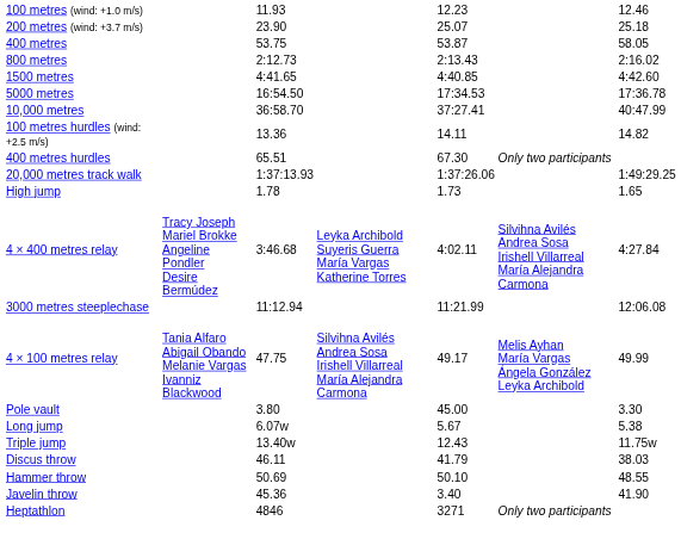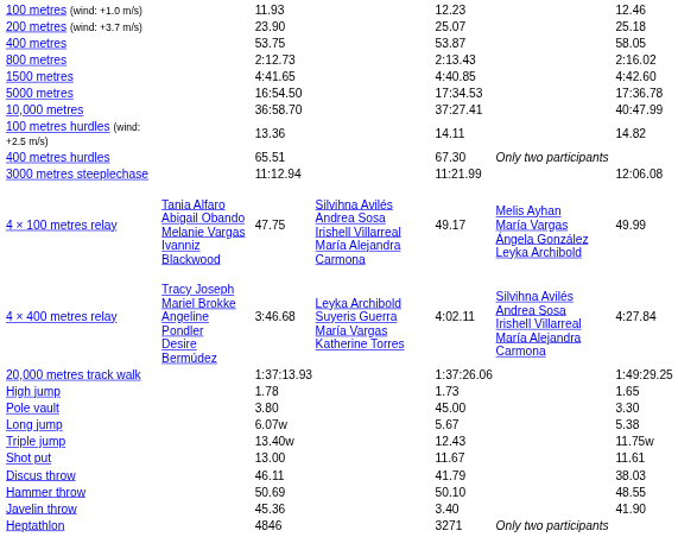 <table>
 <tr>
 <td><a href='#'>100 metres</a> <small>(wind: +1.0 m/s)</small></td>
 <td align=left></td>
 <td>11.93</td>
 <td align=left></td>
 <td>12.23</td>
 <td align=left></td>
 <td>12.46</td>
 </tr>
 <tr>
 <td><a href='#'>200 metres</a> <small>(wind: +3.7 m/s)</small></td>
 <td align=left></td>
 <td>23.90</td>
 <td align=left></td>
 <td>25.07</td>
 <td align=left></td>
 <td>25.18</td>
 </tr>
 <tr>
 <td><a href='#'>400 metres</a></td>
 <td align=left></td>
 <td>53.75</td>
 <td align=left></td>
 <td>53.87</td>
 <td align=left></td>
 <td>58.05</td>
 </tr>
 <tr>
 <td><a href='#'>800 metres</a></td>
 <td align=left></td>
 <td>2:12.73</td>
 <td align=left></td>
 <td>2:13.43</td>
 <td align=left></td>
 <td>2:16.02</td>
 </tr>
 <tr>
 <td><a href='#'>1500 metres</a></td>
 <td align=left></td>
 <td>4:41.65</td>
 <td align=left></td>
 <td>4:40.85</td>
 <td align=left></td>
 <td>4:42.60</td>
 </tr>
 <tr>
 <td><a href='#'>5000 metres</a></td>
 <td align=left></td>
 <td>16:54.50 </td>
 <td align=left></td>
 <td>17:34.53</td>
 <td align=left></td>
 <td>17:36.78</td>
 </tr>
 <tr>
 <td><a href='#'>10,000 metres</a></td>
 <td align=left></td>
 <td>36:58.70</td>
 <td align=left></td>
 <td>37:27.41</td>
 <td align=left></td>
 <td>40:47.99</td>
 </tr>
 <tr>
 <td><a href='#'>100 metres hurdles</a> <small>(wind: +2.5 m/s)</small></td>
 <td align=left></td>
 <td>13.36</td>
 <td align=left></td>
 <td>14.11</td>
 <td align=left></td>
 <td>14.82</td>
 </tr>
 <tr>
 <td><a href='#'>400 metres hurdles</a></td>
 <td align=left></td>
 <td>65.51</td>
 <td align=left></td>
 <td>67.30</td>
 <td align=left colspan=2><em>Only two participants</em></td>
 </tr>
 <tr>
+<td><a href='#'>3000 metres steeplechase</a></td>
+<td align=left></td>
+<td>11:12.94</td>
+<td align=left></td>
+<td>11:21.99</td>
+<td align=left></td>
+<td>12:06.08</td>
+</tr>
+<tr>
+<td><a href='#'>4 × 100 metres relay</a></td>
+<td> <br> <a href='#'>Tania Alfaro</a><br><a href='#'>Abigail Obando</a><br><a href='#'>Melanie Vargas</a><br><a href='#'>Ivanniz Blackwood</a></td>
+<td>47.75</td>
+<td> <br> <a href='#'>Silvihna Avilés</a><br><a href='#'>Andrea Sosa</a><br><a href='#'>Irishell Villarreal</a><br><a href='#'>María Alejandra Carmona</a></td>
+<td>49.17</td>
+<td> <br> <a href='#'>Melis Ayhan</a><br><a href='#'>María Vargas</a><br><a href='#'>Ángela González</a><br><a href='#'>Leyka Archibold</a></td>
+<td>49.99</td>
+</tr>
+<tr>
+<td><a href='#'>4 × 400 metres relay</a></td>
+<td> <br> <a href='#'>Tracy Joseph</a><br><a href='#'>Mariel Brokke</a><br><a href='#'>Angeline Pondler</a><br><a href='#'>Desire Bermúdez</a></td>
+<td>3:46.68</td>
+<td> <br> <a href='#'>Leyka Archibold</a><br><a href='#'>Suyeris Guerra</a><br><a href='#'>María Vargas</a><br><a href='#'>Katherine Torres</a></td>
+<td>4:02.11</td>
+<td> <br> <a href='#'>Silvihna Avilés</a><br><a href='#'>Andrea Sosa</a><br><a href='#'>Irishell Villarreal</a><br><a href='#'>María Alejandra Carmona</a></td>
+<td>4:27.84</td>
+</tr>
+<tr>
 <td><a href='#'>20,000 metres track walk</a></td>
 <td align=left></td>
 <td>1:37:13.93</td>
 <td align=left></td>
 <td>1:37:26.06</td>
 <td align=left></td>
 <td>1:49:29.25</td>
 </tr>
 <tr>
 <td><a href='#'>High jump</a></td>
 <td align=left></td>
 <td>1.78 </td>
 <td align=left></td>
 <td>1.73</td>
 <td align=left></td>
 <td>1.65</td>
-</tr>
-<tr>
-<td><a href='#'>4 × 400 metres relay</a></td>
-<td> <br> <a href='#'>Tracy Joseph</a><br><a href='#'>Mariel Brokke</a><br><a href='#'>Angeline Pondler</a><br><a href='#'>Desire Bermúdez</a></td>
-<td>3:46.68</td>
-<td> <br> <a href='#'>Leyka Archibold</a><br><a href='#'>Suyeris Guerra</a><br><a href='#'>María Vargas</a><br><a href='#'>Katherine Torres</a></td>
-<td>4:02.11</td>
-<td> <br> <a href='#'>Silvihna Avilés</a><br><a href='#'>Andrea Sosa</a><br><a href='#'>Irishell Villarreal</a><br><a href='#'>María Alejandra Carmona</a></td>
-<td>4:27.84</td>
-</tr>
-<tr>
-<td><a href='#'>3000 metres steeplechase</a></td>
-<td align=left></td>
-<td>11:12.94</td>
-<td align=left></td>
-<td>11:21.99</td>
-<td align=left></td>
-<td>12:06.08</td>
-</tr>
-<tr>
-<td><a href='#'>4 × 100 metres relay</a></td>
-<td> <br> <a href='#'>Tania Alfaro</a><br><a href='#'>Abigail Obando</a><br><a href='#'>Melanie Vargas</a><br><a href='#'>Ivanniz Blackwood</a></td>
-<td>47.75</td>
-<td> <br> <a href='#'>Silvihna Avilés</a><br><a href='#'>Andrea Sosa</a><br><a href='#'>Irishell Villarreal</a><br><a href='#'>María Alejandra Carmona</a></td>
-<td>49.17</td>
-<td> <br> <a href='#'>Melis Ayhan</a><br><a href='#'>María Vargas</a><br><a href='#'>Ángela González</a><br><a href='#'>Leyka Archibold</a></td>
-<td>49.99</td>
 </tr>
 <tr>
 <td><a href='#'>Pole vault</a></td>
 <td align=left></td>
 <td>3.80</td>
 <td align=left></td>
 <td>45.00</td>
 <td align=left></td>
 <td>3.30</td>
 </tr>
 <tr>
 <td><a href='#'>Long jump</a></td>
 <td align=left></td>
 <td>6.07w</td>
 <td align=left></td>
 <td>5.67</td>
 <td align=left></td>
 <td>5.38</td>
 </tr>
 <tr>
 <td><a href='#'>Triple jump</a></td>
 <td align=left></td>
 <td>13.40w</td>
 <td align=left></td>
 <td>12.43</td>
 <td align=left></td>
 <td>11.75w</td>
+</tr>
+<tr>
+<td><a href='#'>Shot put</a></td>
+<td align=left></td>
+<td>13.00</td>
+<td align=left></td>
+<td>11.67</td>
+<td align=left></td>
+<td>11.61</td>
 </tr>
 <tr>
 <td><a href='#'>Discus throw</a></td>
 <td align=left></td>
 <td>46.11</td>
 <td align=left></td>
 <td>41.79</td>
 <td align=left></td>
 <td>38.03</td>
 </tr>
 <tr>
 <td><a href='#'>Hammer throw</a></td>
 <td align=left></td>
 <td>50.69</td>
 <td align=left></td>
 <td>50.10</td>
 <td align=left></td>
 <td>48.55</td>
 </tr>
 <tr>
 <td><a href='#'>Javelin throw</a></td>
 <td align=left></td>
 <td>45.36</td>
 <td align=left></td>
 <td>3.40</td>
 <td align=left></td>
 <td>41.90</td>
 </tr>
 <tr>
 <td><a href='#'>Heptathlon</a></td>
 <td align=left></td>
 <td>4846</td>
 <td align=left></td>
 <td>3271</td>
 <td colspan=2><em>Only two participants</em></td>
 </tr>
 </table>
